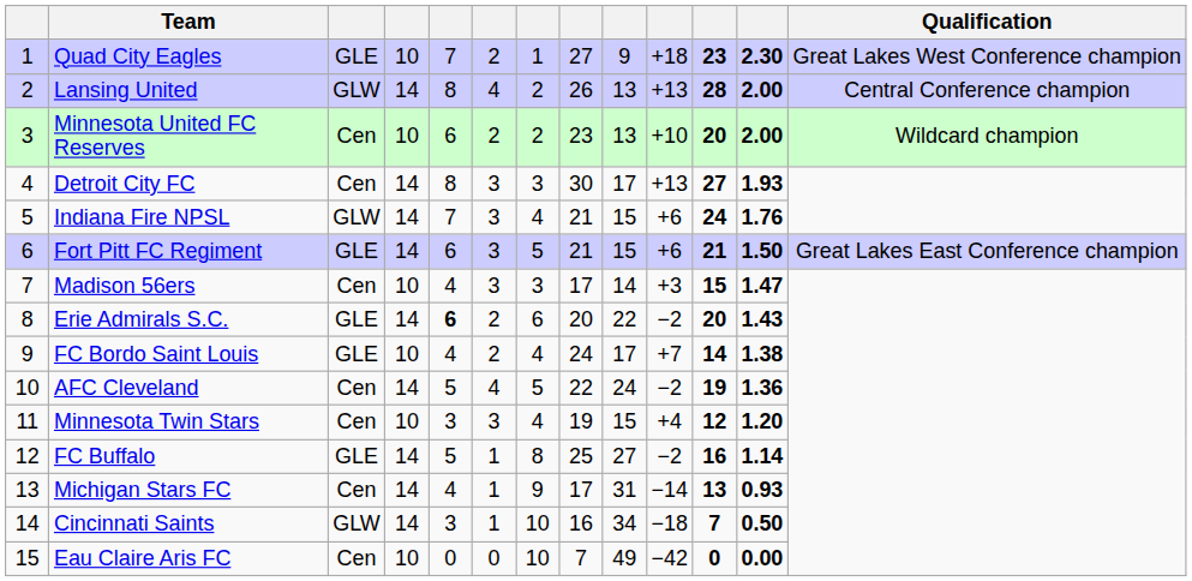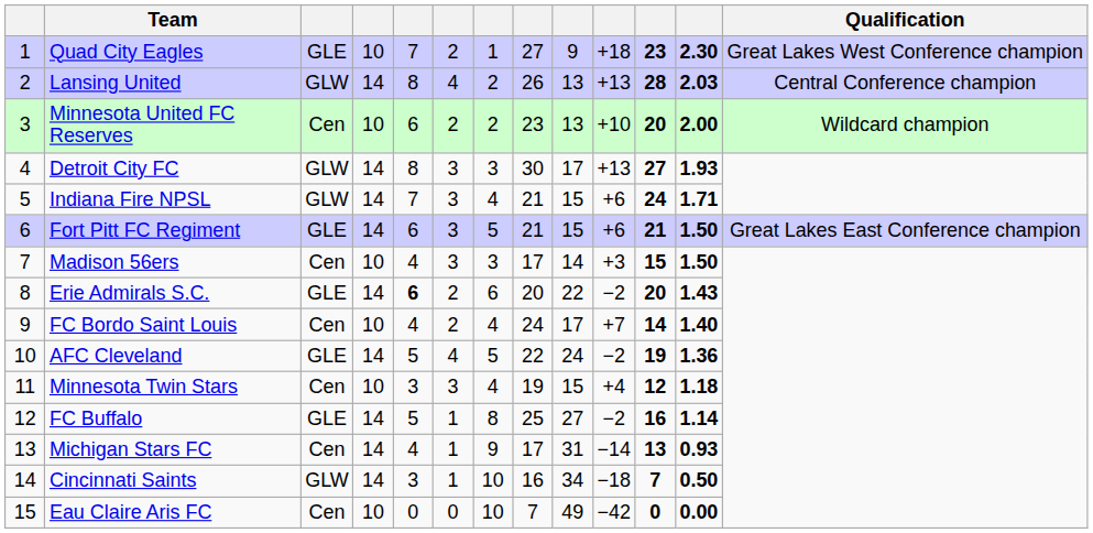 <table class="wikitable" style="text-align:center;">
 <tr>
 <th width="25"></th>
 <th width="200">Team</th>
 <th width="25"></th>
 <th width="25"></th>
 <th width="25"></th>
 <th width="25"></th>
 <th width="25"></th>
 <th width="25"></th>
 <th width="25"></th>
 <th width="25"></th>
 <th width="25"></th>
 <th width="25"></th>
 <th>Qualification</th>
 </tr>
 <tr style="background-color:#ccccff;">
 <td>1</td>
 <td style="text-align:left;"><a href='#'>Quad City Eagles</a></td>
 <td>GLE</td>
 <td>10</td>
 <td>7</td>
 <td>2</td>
 <td>1</td>
 <td>27</td>
 <td>9</td>
 <td>+18</td>
 <td><strong>23</strong></td>
 <td><strong>2.30</strong></td>
 <td>Great Lakes West Conference champion</td>
 </tr>
 <tr style="background-color:#ccccff;">
 <td>2</td>
 <td style="text-align:left;"><a href='#'>Lansing United</a></td>
 <td>GLW</td>
 <td>14</td>
 <td>8</td>
 <td>4</td>
 <td>2</td>
 <td>26</td>
 <td>13</td>
 <td>+13</td>
 <td><strong>28</strong></td>
-<td><strong>2.00</strong></td>
+<td><strong>2.03</strong></td>
 <td>Central Conference champion</td>
 </tr>
 <tr style="background-color:#ccffcc;">
 <td>3</td>
 <td style="text-align:left;"><a href='#'>Minnesota United FC Reserves</a></td>
 <td>Cen</td>
 <td>10</td>
 <td>6</td>
 <td>2</td>
 <td>2</td>
 <td>23</td>
 <td>13</td>
 <td>+10</td>
 <td><strong>20</strong></td>
 <td><strong>2.00</strong></td>
 <td>Wildcard champion</td>
 </tr>
 <tr>
 <td>4</td>
 <td style="text-align:left;"><a href='#'>Detroit City FC</a></td>
-<td>Cen</td>
+<td>GLW</td>
 <td>14</td>
 <td>8</td>
 <td>3</td>
 <td>3</td>
 <td>30</td>
 <td>17</td>
 <td>+13</td>
 <td><strong>27</strong></td>
 <td><strong>1.93</strong></td>
 </tr>
 <tr>
 <td>5</td>
 <td style="text-align:left;"><a href='#'>Indiana Fire NPSL</a></td>
 <td>GLW</td>
 <td>14</td>
 <td>7</td>
 <td>3</td>
 <td>4</td>
 <td>21</td>
 <td>15</td>
 <td>+6</td>
 <td><strong>24</strong></td>
-<td><strong>1.76</strong></td>
+<td><strong>1.71</strong></td>
 </tr>
 <tr style="background-color:#ccccff;">
 <td>6</td>
 <td style="text-align:left;"><a href='#'>Fort Pitt FC Regiment</a></td>
 <td>GLE</td>
 <td>14</td>
 <td>6</td>
 <td>3</td>
 <td>5</td>
 <td>21</td>
 <td>15</td>
 <td>+6</td>
 <td><strong>21</strong></td>
 <td><strong>1.50</strong></td>
 <td>Great Lakes East Conference champion</td>
 </tr>
 <tr>
 <td>7</td>
 <td style="text-align:left;"><a href='#'>Madison 56ers</a></td>
 <td>Cen</td>
 <td>10</td>
 <td>4</td>
 <td>3</td>
 <td>3</td>
 <td>17</td>
 <td>14</td>
 <td>+3</td>
 <td><strong>15</strong></td>
-<td><strong>1.47</strong></td>
+<td><strong>1.50</strong></td>
 </tr>
 <tr>
 <td>8</td>
 <td style="text-align:left;"><a href='#'>Erie Admirals S.C.</a></td>
 <td>GLE</td>
 <td>14</td>
 <td><strong>6</strong></td>
 <td>2</td>
 <td>6</td>
 <td>20</td>
 <td>22</td>
 <td>−2</td>
 <td><strong>20</strong></td>
 <td><strong>1.43</strong></td>
 </tr>
 <tr>
 <td>9</td>
 <td style="text-align:left;"><a href='#'>FC Bordo Saint Louis</a></td>
-<td>GLE</td>
+<td>Cen</td>
 <td>10</td>
 <td>4</td>
 <td>2</td>
 <td>4</td>
 <td>24</td>
 <td>17</td>
 <td>+7</td>
 <td><strong>14</strong></td>
-<td><strong>1.38</strong></td>
+<td><strong>1.40</strong></td>
 </tr>
 <tr>
 <td>10</td>
 <td style="text-align:left;"><a href='#'>AFC Cleveland</a></td>
-<td>Cen</td>
+<td>GLE</td>
 <td>14</td>
 <td>5</td>
 <td>4</td>
 <td>5</td>
 <td>22</td>
 <td>24</td>
 <td>−2</td>
 <td><strong>19</strong></td>
 <td><strong>1.36</strong></td>
 </tr>
 <tr>
 <td>11</td>
 <td style="text-align:left;"><a href='#'>Minnesota Twin Stars</a></td>
 <td>Cen</td>
 <td>10</td>
 <td>3</td>
 <td>3</td>
 <td>4</td>
 <td>19</td>
 <td>15</td>
 <td>+4</td>
 <td><strong>12</strong></td>
-<td><strong>1.20</strong></td>
+<td><strong>1.18</strong></td>
 </tr>
 <tr>
 <td>12</td>
 <td style="text-align:left;"><a href='#'>FC Buffalo</a></td>
 <td>GLE</td>
 <td>14</td>
 <td>5</td>
 <td>1</td>
 <td>8</td>
 <td>25</td>
 <td>27</td>
 <td>−2</td>
 <td><strong>16</strong></td>
 <td><strong>1.14</strong></td>
 </tr>
 <tr>
 <td>13</td>
 <td style="text-align:left;"><a href='#'>Michigan Stars FC</a></td>
 <td>Cen</td>
 <td>14</td>
 <td>4</td>
 <td>1</td>
 <td>9</td>
 <td>17</td>
 <td>31</td>
 <td>−14</td>
 <td><strong>13</strong></td>
 <td><strong>0.93</strong></td>
 </tr>
 <tr>
 <td>14</td>
 <td style="text-align:left;"><a href='#'>Cincinnati Saints</a></td>
 <td>GLW</td>
 <td>14</td>
 <td>3</td>
 <td>1</td>
 <td>10</td>
 <td>16</td>
 <td>34</td>
 <td>−18</td>
 <td><strong>7</strong></td>
 <td><strong>0.50</strong></td>
 </tr>
 <tr>
 <td>15</td>
 <td style="text-align:left;"><a href='#'>Eau Claire Aris FC</a></td>
 <td>Cen</td>
 <td>10</td>
 <td>0</td>
 <td>0</td>
 <td>10</td>
 <td>7</td>
 <td>49</td>
 <td>−42</td>
 <td><strong>0</strong></td>
 <td><strong>0.00</strong></td>
 </tr>
 </table>
